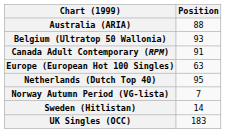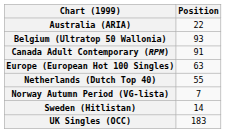 <table class="wikitable sortable plainrowheaders" style="text-align:center">
 <tr>
 <th scope="col">Chart (1999)</th>
 <th scope="col">Position</th>
 </tr>
 <tr>
 <th scope="row">Australia (ARIA)</th>
-<td>88</td>
+<td>22</td>
 </tr>
 <tr>
 <th scope="row">Belgium (Ultratop 50 Wallonia)</th>
 <td>93</td>
 </tr>
 <tr>
 <th scope="row">Canada Adult Contemporary (<em>RPM</em>)</th>
 <td>91</td>
 </tr>
 <tr>
 <th scope="row">Europe (European Hot 100 Singles)</th>
 <td>63</td>
 </tr>
 <tr>
 <th scope="row">Netherlands (Dutch Top 40)</th>
-<td>95</td>
+<td>55</td>
 </tr>
 <tr>
 <th scope="row">Norway Autumn Period (VG-lista)</th>
 <td>7</td>
 </tr>
 <tr>
 <th scope="row">Sweden (Hitlistan)</th>
 <td>14</td>
 </tr>
 <tr>
 <th scope="row">UK Singles (OCC)</th>
 <td>183</td>
 </tr>
 </table>
